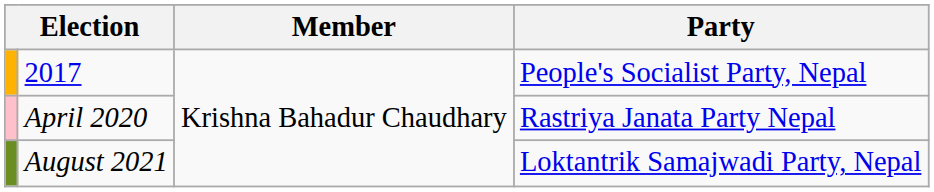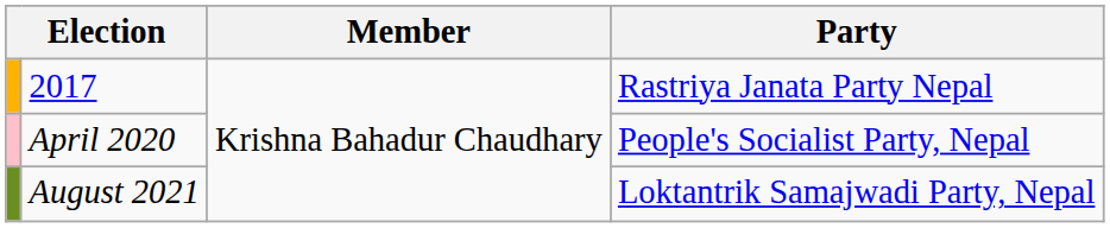 <table class="wikitable">
 <tr>
 <th colspan="2">Election</th>
 <th>Member</th>
 <th>Party</th>
 </tr>
 <tr>
 <td style="background-color:#ffb300"></td>
 <td><a href='#'>2017</a></td>
 <td rowspan="3">Krishna Bahadur Chaudhary</td>
-<td><a href='#'>People's Socialist Party, Nepal</a></td>
+<td><a href='#'>Rastriya Janata Party Nepal</a></td>
 </tr>
 <tr>
 <td style="background-color:pink"></td>
 <td><em>April 2020</em></td>
-<td><a href='#'>Rastriya Janata Party Nepal</a></td>
+<td><a href='#'>People's Socialist Party, Nepal</a></td>
 </tr>
 <tr>
 <td style="background-color:olivedrab"></td>
 <td><em>August 2021</em></td>
 <td><a href='#'>Loktantrik Samajwadi Party, Nepal</a></td>
 </tr>
 </table>
